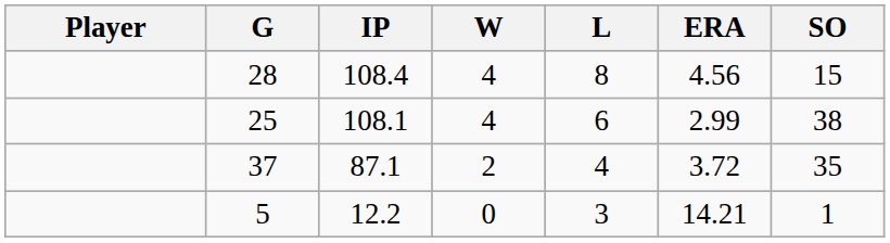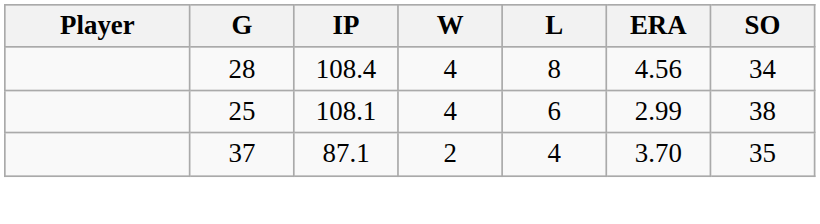 <table class="wikitable sortable">
 <tr>
 <th bgcolor="#DDDDFF" width="16%">Player</th>
 <th bgcolor="#DDDDFF" width="9%">G</th>
 <th bgcolor="#DDDDFF" width="9%">IP</th>
 <th bgcolor="#DDDDFF" width="9%">W</th>
 <th bgcolor="#DDDDFF" width="9%">L</th>
 <th bgcolor="#DDDDFF" width="9%">ERA</th>
 <th bgcolor="#DDDDFF" width="9%">SO</th>
 </tr>
 <tr align="center">
 <td></td>
 <td>28</td>
 <td>108.4</td>
 <td>4</td>
 <td>8</td>
 <td>4.56</td>
-<td>15</td>
+<td>34</td>
 </tr>
 <tr align="center">
 <td></td>
 <td>25</td>
 <td>108.1</td>
 <td>4</td>
 <td>6</td>
 <td>2.99</td>
 <td>38</td>
 </tr>
 <tr align="center">
 <td></td>
 <td>37</td>
 <td>87.1</td>
 <td>2</td>
 <td>4</td>
-<td>3.72</td>
+<td>3.70</td>
 <td>35</td>
 </tr>
-<tr align="center">
-<td></td>
-<td>5</td>
-<td>12.2</td>
-<td>0</td>
-<td>3</td>
-<td>14.21</td>
-<td>1</td>
-</tr>
 </table>
